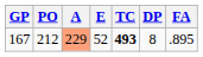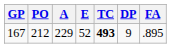 <table class="wikitable">
 <tr>
 <th><a href='#'>GP</a></th>
 <th><a href='#'>PO</a></th>
 <th><a href='#'>A</a></th>
 <th><a href='#'>E</a></th>
 <th><a href='#'>TC</a></th>
 <th><a href='#'>DP</a></th>
 <th><a href='#'>FA</a></th>
 </tr>
 <tr align=center>
 <td>167</td>
 <td>212</td>
-<td style="background: lightsalmon;">229</td>
+<td>229</td>
 <td>52</td>
 <td><strong>493</strong></td>
-<td>8</td>
+<td>9</td>
 <td>.895</td>
 </tr>
 </table>
